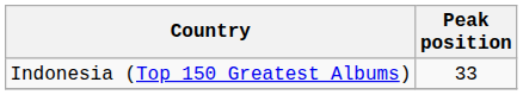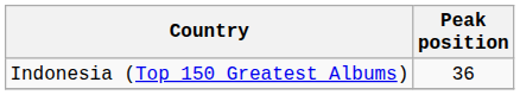 <table class="wikitable sortable">
 <tr>
 <th>Country</th>
 <th>Peak<br>position</th>
 </tr>
 <tr>
 <td>Indonesia (<a href='#'>Top 150 Greatest Albums</a>)</td>
-<td style="text-align:center;">33</td>
+<td style="text-align:center;">36</td>
 </tr>
 <tr>
 </tr>
 </table>
